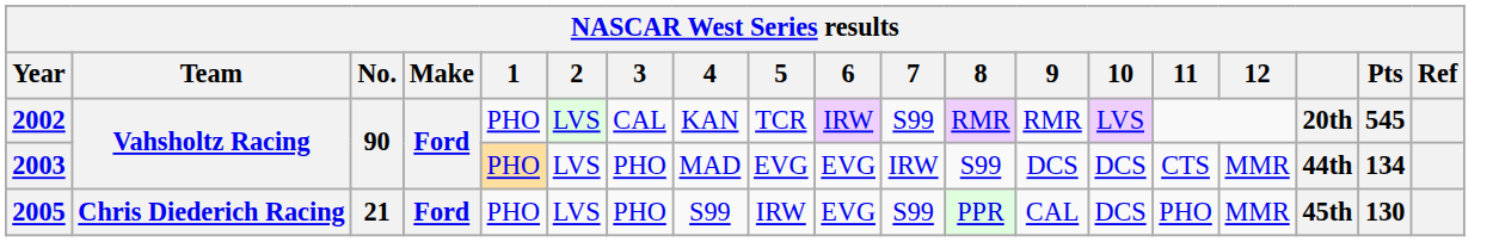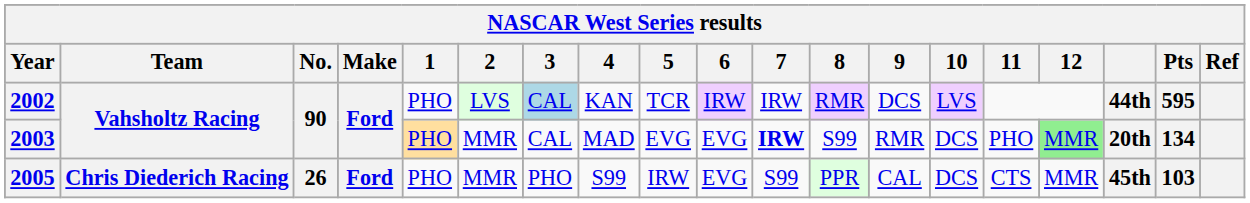 <table class="wikitable" style="text-align:center; font-size:75%">
 <tr>
 <th colspan=20><a href='#'>NASCAR West Series</a> results</th>
 </tr>
 <tr>
 <th>Year</th>
 <th>Team</th>
 <th>No.</th>
 <th>Make</th>
 <th>1</th>
 <th>2</th>
 <th>3</th>
 <th>4</th>
 <th>5</th>
 <th>6</th>
 <th>7</th>
 <th>8</th>
 <th>9</th>
 <th>10</th>
 <th>11</th>
 <th>12</th>
 <th></th>
 <th>Pts</th>
 <th>Ref</th>
 </tr>
 <tr>
 <th><a href='#'>2002</a></th>
 <th rowspan=2><a href='#'>Vahsholtz Racing</a></th>
 <th rowspan=2>90</th>
 <th rowspan=2><a href='#'>Ford</a></th>
 <td><a href='#'>PHO</a></td>
 <td style="background:#DFFFDF;"><a href='#'>LVS</a><br></td>
-<td><a href='#'>CAL</a></td>
+<td style="background: lightblue;"><a href='#'>CAL</a></td>
 <td><a href='#'>KAN</a></td>
 <td><a href='#'>TCR</a></td>
 <td style="background:#EFCFFF;"><a href='#'>IRW</a><br></td>
-<td><a href='#'>S99</a></td>
+<td><a href='#'>IRW</a></td>
 <td style="background:#EFCFFF;"><a href='#'>RMR</a><br></td>
-<td><a href='#'>RMR</a></td>
+<td><a href='#'>DCS</a></td>
 <td style="background:#EFCFFF;"><a href='#'>LVS</a><br></td>
 <td colspan=2></td>
-<th>20th</th>
-<th>545</th>
+<th>44th</th>
+<th>595</th>
 <th></th>
 </tr>
 <tr>
 <th><a href='#'>2003</a></th>
 <td style="background:#FFDF9F;"><a href='#'>PHO</a><br></td>
-<td><a href='#'>LVS</a></td>
-<td><a href='#'>PHO</a></td>
+<td><a href='#'>MMR</a></td>
+<td><a href='#'>CAL</a></td>
 <td><a href='#'>MAD</a></td>
 <td><a href='#'>EVG</a></td>
 <td><a href='#'>EVG</a></td>
-<td><a href='#'>IRW</a></td>
+<td><strong><a href='#'>IRW</a></strong></td>
 <td><a href='#'>S99</a></td>
+<td><a href='#'>RMR</a></td>
 <td><a href='#'>DCS</a></td>
-<td><a href='#'>DCS</a></td>
-<td><a href='#'>CTS</a></td>
-<td><a href='#'>MMR</a></td>
-<th>44th</th>
+<td><a href='#'>PHO</a></td>
+<td style="background: lightgreen;"><a href='#'>MMR</a></td>
+<th>20th</th>
 <th>134</th>
 <th></th>
 </tr>
 <tr>
 <th><a href='#'>2005</a></th>
 <th><a href='#'>Chris Diederich Racing</a></th>
-<th>21</th>
+<th>26</th>
 <th><a href='#'>Ford</a></th>
 <td><a href='#'>PHO</a></td>
-<td><a href='#'>LVS</a></td>
+<td><a href='#'>MMR</a></td>
 <td><a href='#'>PHO</a></td>
 <td><a href='#'>S99</a></td>
 <td><a href='#'>IRW</a></td>
 <td><a href='#'>EVG</a></td>
 <td><a href='#'>S99</a></td>
 <td style="background:#DFFFDF;"><a href='#'>PPR</a><br></td>
 <td><a href='#'>CAL</a></td>
 <td><a href='#'>DCS</a></td>
-<td><a href='#'>PHO</a></td>
+<td><a href='#'>CTS</a></td>
 <td><a href='#'>MMR</a></td>
 <th>45th</th>
-<th>130</th>
+<th>103</th>
 <th></th>
 </tr>
 </table>
